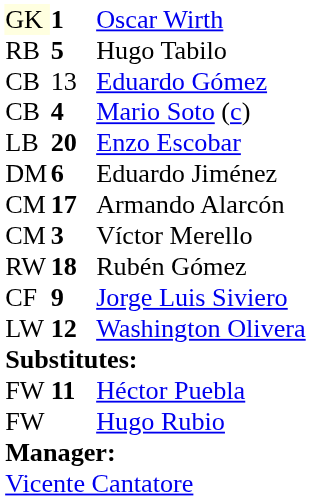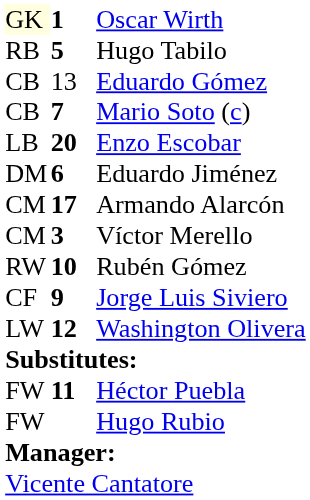 <table cellspacing="0" cellpadding="0" style="font-size:90%; margin:0.2em auto;">
 <tr>
 <th width="25"></th>
 <th width="25"></th>
 </tr>
 <tr>
 <td style="background: lightyellow;">GK</td>
 <td><strong>1</strong></td>
 <td> <a href='#'>Oscar Wirth</a></td>
 </tr>
 <tr>
 <td>RB</td>
 <td><strong>5</strong></td>
 <td> Hugo Tabilo</td>
 <td></td>
 <td></td>
 </tr>
 <tr>
 <td>CB</td>
 <td>13</td>
 <td> <a href='#'>Eduardo Gómez</a></td>
 </tr>
 <tr>
 <td>CB</td>
-<td><strong>4</strong></td>
+<td><strong>7</strong></td>
 <td> <a href='#'>Mario Soto</a> (<a href='#'>c</a>)</td>
 </tr>
 <tr>
 <td>LB</td>
 <td><strong>20</strong></td>
 <td> <a href='#'>Enzo Escobar</a></td>
 </tr>
 <tr>
 <td>DM</td>
 <td><strong>6</strong></td>
 <td> Eduardo Jiménez</td>
 </tr>
 <tr>
 <td>CM</td>
 <td><strong>17</strong></td>
 <td> Armando Alarcón</td>
 </tr>
 <tr>
 <td>CM</td>
 <td><strong>3</strong></td>
 <td> Víctor Merello</td>
 <td></td>
 <td></td>
 </tr>
 <tr>
 <td>RW</td>
-<td><strong>18</strong></td>
+<td><strong>10</strong></td>
 <td> Rubén Gómez</td>
 </tr>
 <tr>
 <td>CF</td>
 <td><strong>9</strong></td>
 <td> <a href='#'>Jorge Luis Siviero</a></td>
 </tr>
 <tr>
 <td>LW</td>
 <td><strong>12</strong></td>
 <td> <a href='#'>Washington Olivera</a></td>
 <td></td>
 <td></td>
 </tr>
 <tr>
 <td colspan=3><strong>Substitutes:</strong></td>
 </tr>
 <tr>
 <td>FW</td>
 <td><strong>11</strong></td>
 <td> <a href='#'>Héctor Puebla</a></td>
 <td></td>
 <td></td>
 </tr>
 <tr>
 <td>FW</td>
 <td></td>
 <td> <a href='#'>Hugo Rubio</a></td>
 <td></td>
 <td></td>
 </tr>
 <tr>
 <td colspan=3><strong>Manager:</strong></td>
 </tr>
 <tr>
 <td colspan=4> <a href='#'>Vicente Cantatore</a></td>
 </tr>
 </table>
